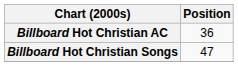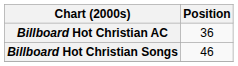 <table class="wikitable plainrowheaders" style="text-align:center;">
 <tr>
 <th scope="col">Chart (2000s)</th>
 <th scope="col">Position</th>
 </tr>
 <tr>
 <th scope="row"><em>Billboard</em> Hot Christian AC</th>
 <td align="center">36</td>
 </tr>
 <tr>
 <th scope="row"><em>Billboard</em> Hot Christian Songs</th>
-<td align="center">47</td>
+<td align="center">46</td>
 </tr>
 <tr>
 </tr>
 </table>
